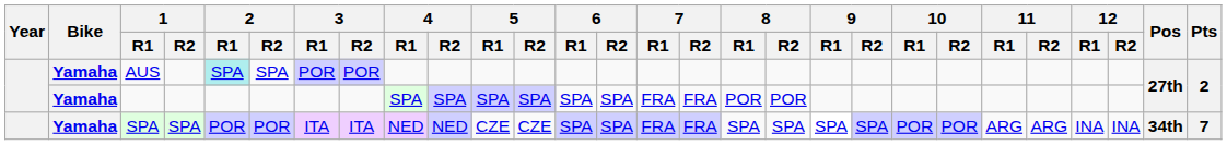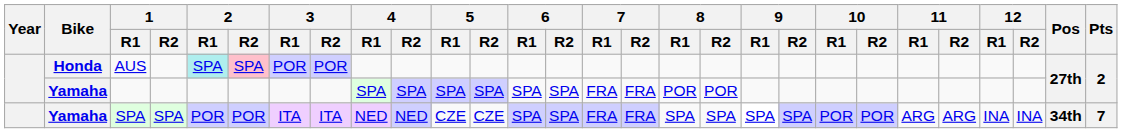 <table class="wikitable" style="text-align:center; font-size:90%;">
 <tr>
 <th rowspan="2">Year</th>
 <th rowspan="2">Bike</th>
 <th colspan="2">1</th>
 <th colspan="2">2</th>
 <th colspan="2">3</th>
 <th colspan="2">4</th>
 <th colspan="2">5</th>
 <th colspan="2">6</th>
 <th colspan="2">7</th>
 <th colspan="2">8</th>
 <th colspan="2">9</th>
 <th colspan="2">10</th>
 <th colspan="2">11</th>
 <th colspan="2">12</th>
 <th rowspan="2">Pos</th>
 <th rowspan="2">Pts</th>
 </tr>
 <tr>
 <th>R1</th>
 <th>R2</th>
 <th>R1</th>
 <th>R2</th>
 <th>R1</th>
 <th>R2</th>
 <th>R1</th>
 <th>R2</th>
 <th>R1</th>
 <th>R2</th>
 <th>R1</th>
 <th>R2</th>
 <th>R1</th>
 <th>R2</th>
 <th>R1</th>
 <th>R2</th>
 <th>R1</th>
 <th>R2</th>
 <th>R1</th>
 <th>R2</th>
 <th>R1</th>
 <th>R2</th>
 <th>R1</th>
 <th>R2</th>
 </tr>
 <tr>
 <th rowspan="2"></th>
-<th><a href='#'>Yamaha</a></th>
+<th><a href='#'>Honda</a></th>
 <td><a href='#'>AUS</a></td>
 <td></td>
 <td style="background: paleturquoise;"><a href='#'>SPA</a></td>
-<td><a href='#'>SPA</a></td>
+<td style="background: pink;"><a href='#'>SPA</a></td>
 <td style="background:#CFCFFF;"><a href='#'>POR</a><br></td>
 <td style="background:#CFCFFF;"><a href='#'>POR</a><br></td>
 <td></td>
 <td></td>
 <td></td>
 <td></td>
 <td></td>
 <td></td>
 <td></td>
 <td></td>
 <td></td>
 <td></td>
 <td></td>
 <td></td>
 <td></td>
 <td></td>
 <td></td>
 <td></td>
 <td></td>
 <td></td>
 <th rowspan="2">27th</th>
 <th rowspan="2">2</th>
 </tr>
 <tr>
 <th><a href='#'>Yamaha</a></th>
 <td></td>
 <td></td>
 <td></td>
 <td></td>
 <td></td>
 <td></td>
 <td style="background:#dfffdf;"><a href='#'>SPA</a><br></td>
 <td style="background:#cfcfff;"><a href='#'>SPA</a><br></td>
 <td style="background:#cfcfff;"><a href='#'>SPA</a><br></td>
 <td style="background:#cfcfff;"><a href='#'>SPA</a><br></td>
 <td><a href='#'>SPA</a></td>
 <td><a href='#'>SPA</a></td>
 <td><a href='#'>FRA</a></td>
 <td><a href='#'>FRA</a></td>
 <td><a href='#'>POR</a></td>
 <td><a href='#'>POR</a></td>
 <td></td>
 <td></td>
 <td></td>
 <td></td>
 <td></td>
 <td></td>
 <td></td>
 <td></td>
 </tr>
 <tr>
 <th></th>
 <th><a href='#'>Yamaha</a></th>
 <td style="background:#dfffdf;"><a href='#'>SPA</a><br></td>
 <td style="background:#dfffdf;"><a href='#'>SPA</a><br></td>
 <td style="background:#cfcfff;"><a href='#'>POR</a><br></td>
 <td style="background:#cfcfff;"><a href='#'>POR</a><br></td>
 <td style="background:#efcfff;"><a href='#'>ITA</a><br></td>
 <td style="background:#efcfff;"><a href='#'>ITA</a><br></td>
 <td style="background:#efcfff;"><a href='#'>NED</a><br></td>
 <td style="background:#cfcfff;"><a href='#'>NED</a><br></td>
 <td><a href='#'>CZE</a></td>
 <td><a href='#'>CZE</a></td>
 <td style="background:#cfcfff;"><a href='#'>SPA</a><br></td>
 <td style="background:#cfcfff;"><a href='#'>SPA</a><br></td>
 <td style="background:#cfcfff;"><a href='#'>FRA</a><br></td>
 <td style="background:#cfcfff;"><a href='#'>FRA</a><br></td>
 <td><a href='#'>SPA</a></td>
 <td><a href='#'>SPA</a></td>
 <td style="background:#ffffff;"><a href='#'>SPA</a><br></td>
 <td style="background:#cfcfff;"><a href='#'>SPA</a><br></td>
 <td style="background:#cfcfff;"><a href='#'>POR</a><br></td>
 <td style="background:#cfcfff;"><a href='#'>POR</a><br></td>
 <td><a href='#'>ARG</a></td>
 <td><a href='#'>ARG</a></td>
 <td><a href='#'>INA</a></td>
 <td><a href='#'>INA</a></td>
 <th>34th</th>
 <th>7</th>
 </tr>
 </table>
